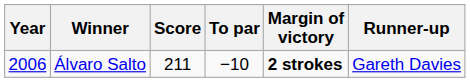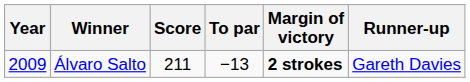 <table class=wikitable style="font-size:95%">
 <tr>
 <th>Year</th>
 <th>Winner</th>
 <th>Score</th>
 <th>To par</th>
 <th>Margin of<br>victory</th>
 <th>Runner-up</th>
 </tr>
 <tr>
-<td><a href='#'>2006</a></td>
+<td><a href='#'>2009</a></td>
 <td> <a href='#'>Álvaro Salto</a></td>
 <td align=center>211</td>
-<td align=center>−10</td>
+<td align=center>−13</td>
 <td><strong>2 strokes</strong></td>
 <td> <a href='#'>Gareth Davies</a></td>
 </tr>
 </table>
